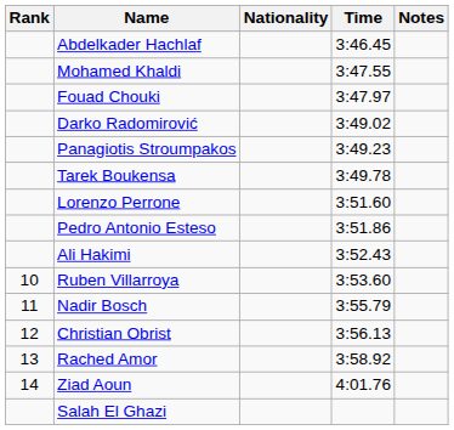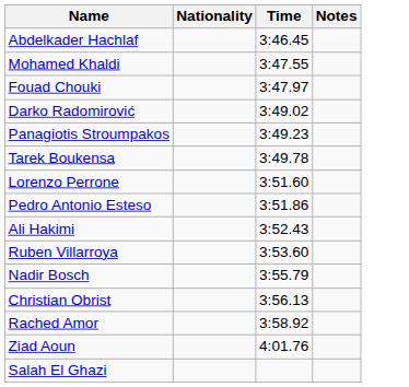 <table class="wikitable sortable" style="text-align:center">
 <tr>
-<th>Rank</th>
 <th>Name</th>
 <th>Nationality</th>
 <th>Time</th>
 <th>Notes</th>
 </tr>
 <tr>
-<td></td>
 <td align=left><a href='#'>Abdelkader Hachlaf</a></td>
 <td align=left></td>
 <td>3:46.45</td>
 <td></td>
 </tr>
 <tr>
-<td></td>
 <td align=left><a href='#'>Mohamed Khaldi</a></td>
 <td align=left></td>
 <td>3:47.55</td>
 <td></td>
 </tr>
 <tr>
-<td></td>
 <td align=left><a href='#'>Fouad Chouki</a></td>
 <td align=left></td>
 <td>3:47.97</td>
 <td></td>
 </tr>
 <tr>
-<td></td>
 <td align=left><a href='#'>Darko Radomirović</a></td>
 <td align=left></td>
 <td>3:49.02</td>
 <td></td>
 </tr>
 <tr>
-<td></td>
 <td align=left><a href='#'>Panagiotis Stroumpakos</a></td>
 <td align=left></td>
 <td>3:49.23</td>
 <td></td>
 </tr>
 <tr>
-<td></td>
 <td align=left><a href='#'>Tarek Boukensa</a></td>
 <td align=left></td>
 <td>3:49.78</td>
 <td></td>
 </tr>
 <tr>
-<td></td>
 <td align=left><a href='#'>Lorenzo Perrone</a></td>
 <td align=left></td>
 <td>3:51.60</td>
 <td></td>
 </tr>
 <tr>
-<td></td>
 <td align=left><a href='#'>Pedro Antonio Esteso</a></td>
 <td align=left></td>
 <td>3:51.86</td>
 <td></td>
 </tr>
 <tr>
-<td></td>
 <td align=left><a href='#'>Ali Hakimi</a></td>
 <td align=left></td>
 <td>3:52.43</td>
 <td></td>
 </tr>
 <tr>
-<td>10</td>
 <td align=left><a href='#'>Ruben Villarroya</a></td>
 <td align=left></td>
 <td>3:53.60</td>
 <td></td>
 </tr>
 <tr>
-<td>11</td>
 <td align=left><a href='#'>Nadir Bosch</a></td>
 <td align=left></td>
 <td>3:55.79</td>
 <td></td>
 </tr>
 <tr>
-<td>12</td>
 <td align=left><a href='#'>Christian Obrist</a></td>
 <td align=left></td>
 <td>3:56.13</td>
 <td></td>
 </tr>
 <tr>
-<td>13</td>
 <td align=left><a href='#'>Rached Amor</a></td>
 <td align=left></td>
 <td>3:58.92</td>
 <td></td>
 </tr>
 <tr>
-<td>14</td>
 <td align=left><a href='#'>Ziad Aoun</a></td>
 <td align=left></td>
 <td>4:01.76</td>
 <td></td>
 </tr>
 <tr>
-<td></td>
 <td align=left><a href='#'>Salah El Ghazi</a></td>
 <td align=left></td>
 <td></td>
 <td></td>
 </tr>
 </table>
